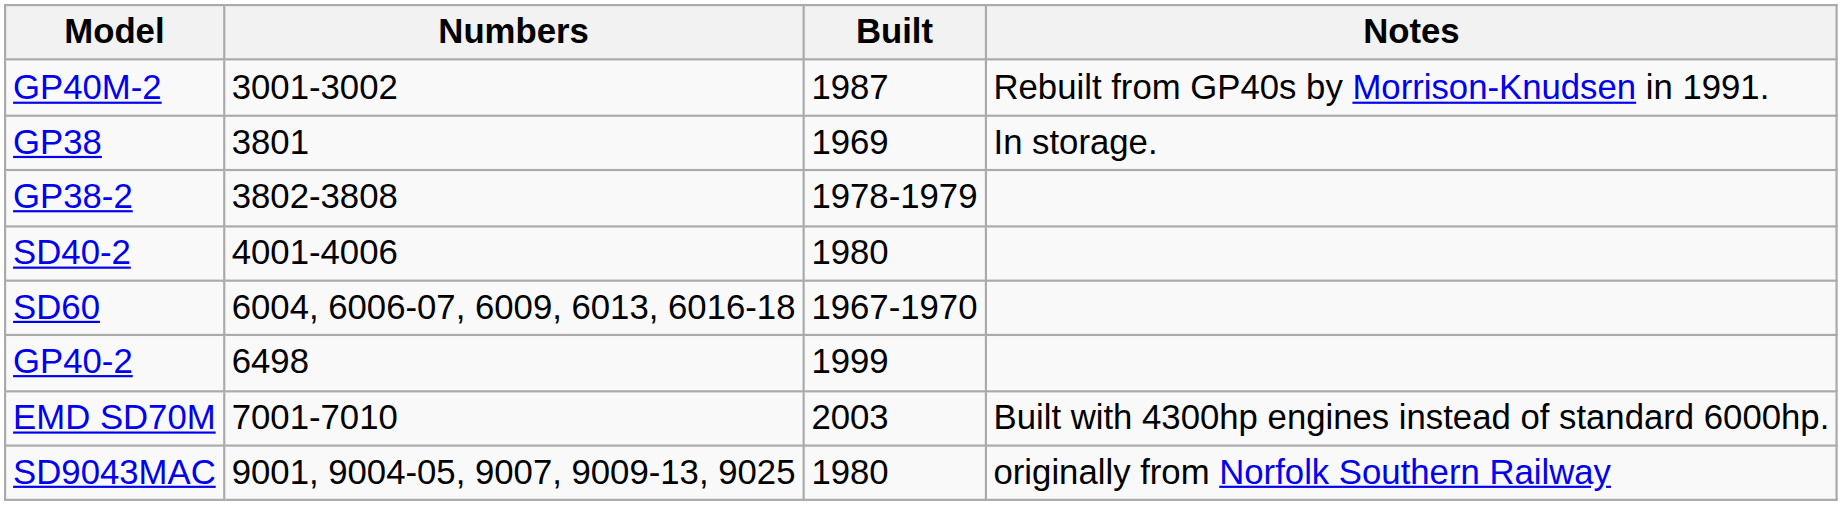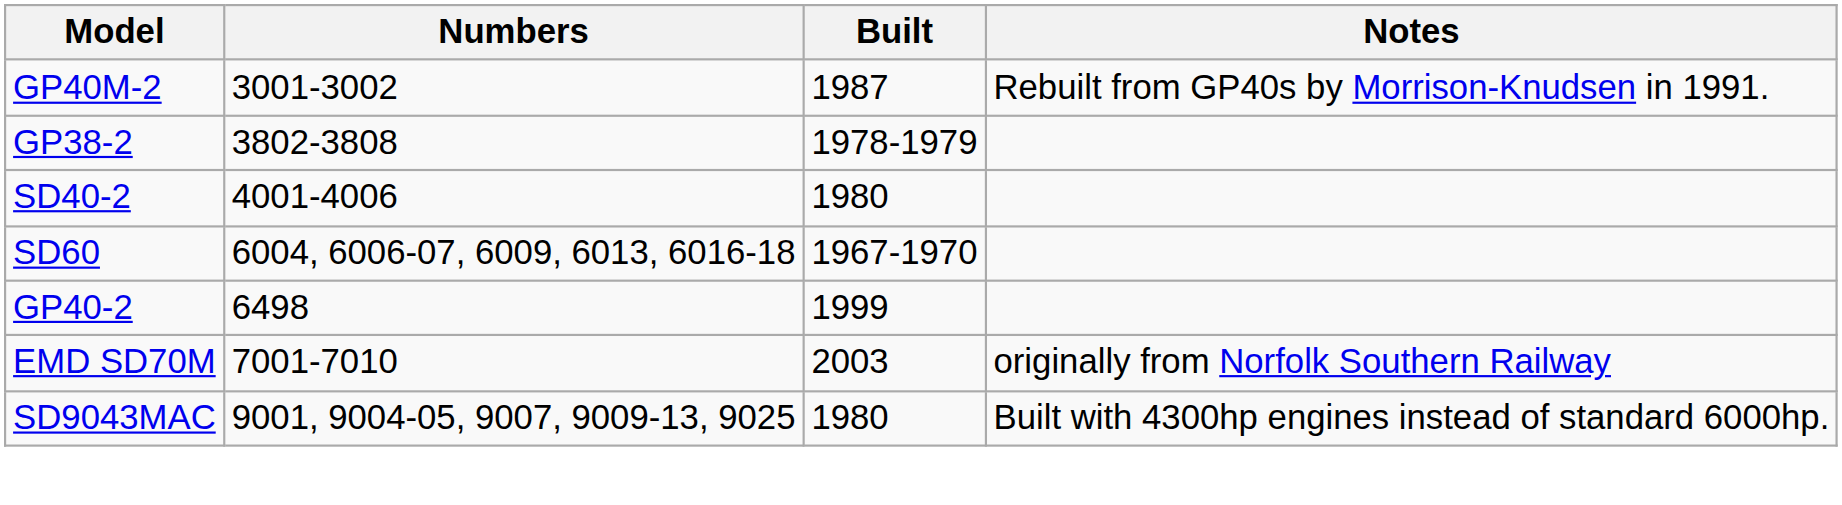 <table class="wikitable">
 <tr>
 <th>Model</th>
 <th>Numbers</th>
 <th>Built</th>
 <th>Notes</th>
 </tr>
 <tr>
 <td><a href='#'>GP40M-2</a></td>
 <td>3001-3002</td>
 <td>1987</td>
 <td>Rebuilt from GP40s by <a href='#'>Morrison-Knudsen</a> in 1991.</td>
-</tr>
-<tr>
-<td><a href='#'>GP38</a></td>
-<td>3801</td>
-<td>1969</td>
-<td>In storage.</td>
 </tr>
 <tr>
 <td><a href='#'>GP38-2</a></td>
 <td>3802-3808</td>
 <td>1978-1979</td>
 <td></td>
 </tr>
 <tr>
 <td><a href='#'>SD40-2</a></td>
 <td>4001-4006</td>
 <td>1980</td>
 <td></td>
 </tr>
 <tr>
 <td><a href='#'>SD60</a></td>
 <td>6004, 6006-07, 6009, 6013, 6016-18</td>
 <td>1967-1970</td>
 <td></td>
 </tr>
 <tr>
 <td><a href='#'>GP40-2</a></td>
 <td>6498</td>
 <td>1999</td>
 <td></td>
 </tr>
 <tr>
 <td><a href='#'>EMD SD70M</a></td>
 <td>7001-7010</td>
 <td>2003</td>
-<td>Built with 4300hp engines instead of standard 6000hp.</td>
+<td>originally from <a href='#'>Norfolk Southern Railway </a></td>
 </tr>
 <tr>
 <td><a href='#'>SD9043MAC</a></td>
 <td>9001, 9004-05, 9007, 9009-13, 9025</td>
 <td>1980</td>
-<td>originally from <a href='#'>Norfolk Southern Railway </a></td>
+<td>Built with 4300hp engines instead of standard 6000hp.</td>
 </tr>
 </table>
